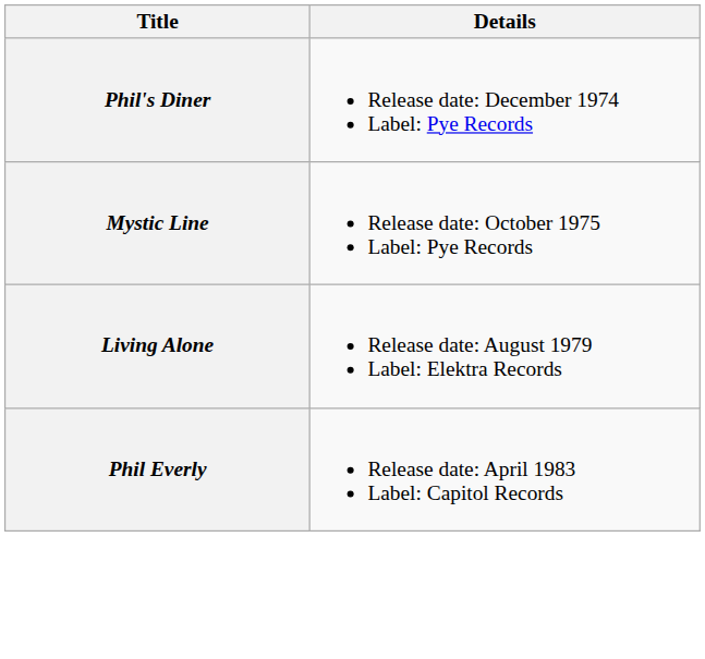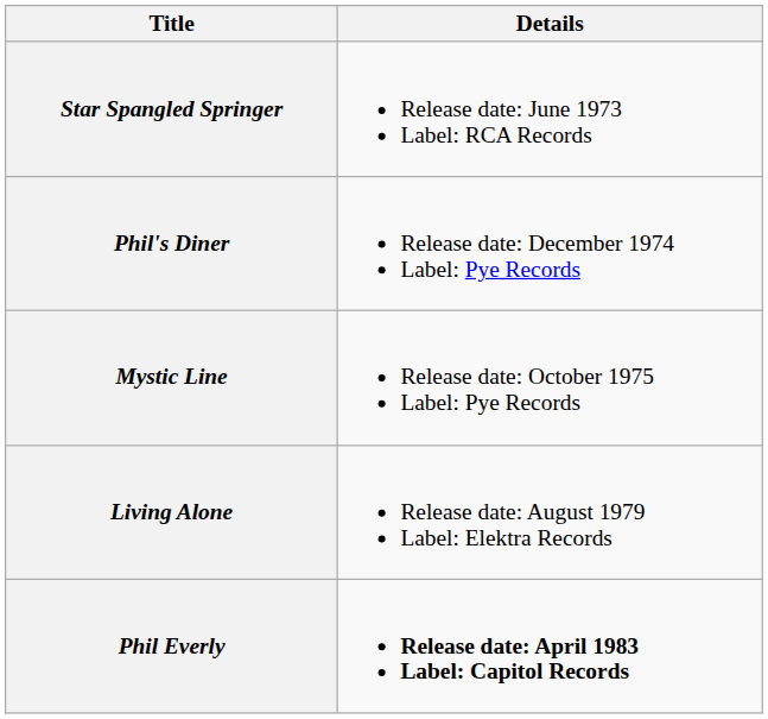 <table class="wikitable plainrowheaders">
 <tr>
 <th style="width:14em;">Title</th>
 <th style="width:18em;">Details</th>
+</tr>
+<tr>
+<th scope="row"><em>Star Spangled Springer</em></th>
+<td><br><ul><li>Release date: June 1973</li><li>Label: RCA Records</li></ul></td>
 </tr>
 <tr>
 <th scope="row"><em>Phil's Diner</em></th>
 <td><br><ul><li>Release date: December 1974</li><li>Label: <a href='#'>Pye Records</a></li></ul></td>
 </tr>
 <tr>
 <th scope="row"><em>Mystic Line</em></th>
 <td><br><ul><li>Release date: October 1975</li><li>Label: Pye Records</li></ul></td>
 </tr>
 <tr>
 <th scope="row"><em>Living Alone</em></th>
 <td><br><ul><li>Release date: August 1979</li><li>Label: Elektra Records</li></ul></td>
 </tr>
 <tr>
 <th scope="row"><em>Phil Everly</em></th>
-<td><br><ul><li>Release date: April 1983</li><li>Label: Capitol Records</li></ul></td>
+<td><strong><br><ul><li>Release date: April 1983</li><li>Label: Capitol Records</li></ul></strong></td>
 </tr>
 </table>
